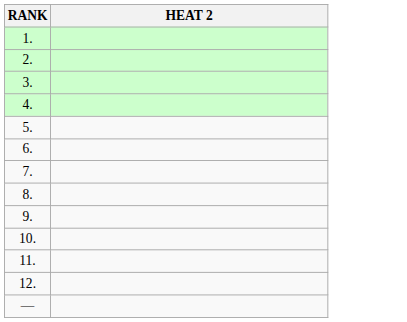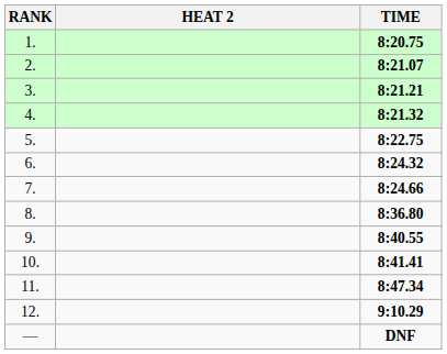 <table class="wikitable" style="border-collapse: collapse; font-size: 90%;">
 <tr>
 <th>RANK</th>
 <th style="width: 20em">HEAT 2</th>
+<th style="width: 5em">TIME</th>
 </tr>
 <tr style="background:#ccffcc;">
 <td align="center">1.</td>
 <td></td>
+<td align="center"><strong>8:20.75</strong></td>
 </tr>
 <tr style="background:#ccffcc;">
 <td align="center">2.</td>
 <td></td>
+<td align="center"><strong>8:21.07</strong></td>
 </tr>
 <tr style="background:#ccffcc;">
 <td align="center">3.</td>
 <td></td>
+<td align="center"><strong>8:21.21</strong></td>
 </tr>
 <tr style="background:#ccffcc;">
 <td align="center">4.</td>
 <td></td>
+<td align="center"><strong>8:21.32</strong></td>
 </tr>
 <tr>
 <td align="center">5.</td>
 <td></td>
+<td align="center"><strong>8:22.75</strong></td>
 </tr>
 <tr>
 <td align="center">6.</td>
 <td></td>
+<td align="center"><strong>8:24.32</strong></td>
 </tr>
 <tr>
 <td align="center">7.</td>
 <td></td>
+<td align="center"><strong>8:24.66</strong></td>
 </tr>
 <tr>
 <td align="center">8.</td>
 <td></td>
+<td align="center"><strong>8:36.80</strong></td>
 </tr>
 <tr>
 <td align="center">9.</td>
 <td></td>
+<td align="center"><strong>8:40.55</strong></td>
 </tr>
 <tr>
 <td align="center">10.</td>
 <td></td>
+<td align="center"><strong>8:41.41</strong></td>
 </tr>
 <tr>
 <td align="center">11.</td>
 <td></td>
+<td align="center"><strong>8:47.34</strong></td>
 </tr>
 <tr>
 <td align="center">12.</td>
 <td></td>
+<td align="center"><strong>9:10.29</strong></td>
 </tr>
 <tr>
 <td align="center">—</td>
 <td></td>
+<td align="center"><strong>DNF</strong></td>
 </tr>
 </table>
